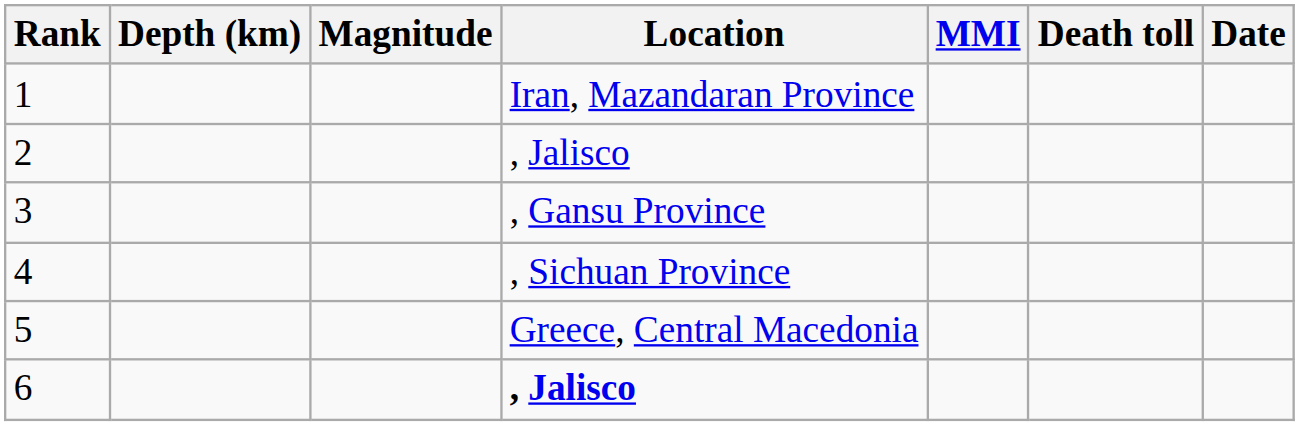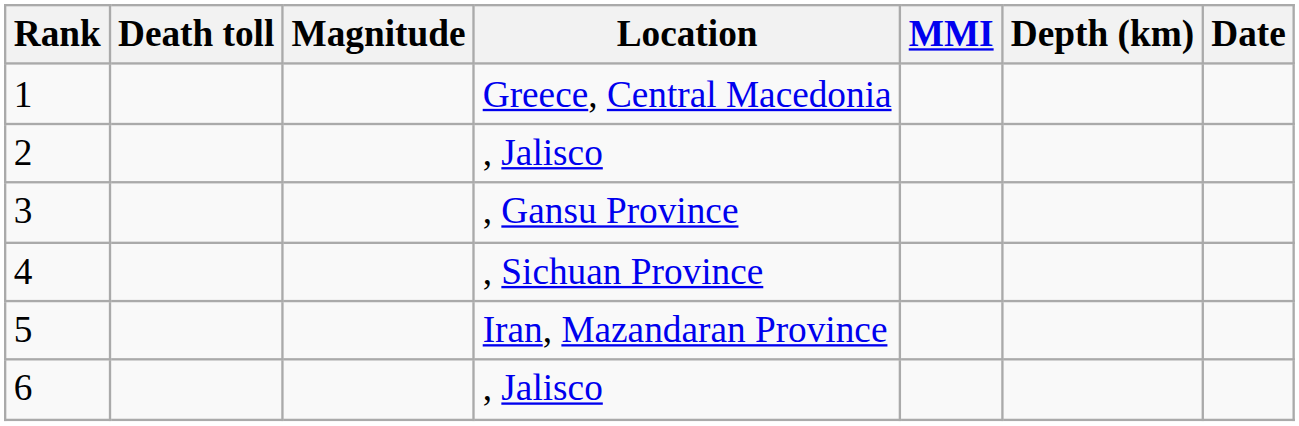 <table class="sortable wikitable" style="font-size:100%;">
 <tr>
 <th>Rank</th>
-<th>Depth (km)</th>
+<th>Death toll</th>
 <th>Magnitude</th>
 <th>Location</th>
 <th><a href='#'>MMI</a></th>
-<th>Death toll</th>
+<th>Depth (km)</th>
 <th>Date</th>
 </tr>
 <tr>
 <td>1</td>
 <td></td>
 <td></td>
-<td> <a href='#'>Iran</a>, <a href='#'>Mazandaran Province</a></td>
+<td> <a href='#'>Greece</a>, <a href='#'>Central Macedonia</a></td>
 <td></td>
 <td></td>
 <td></td>
 </tr>
 <tr>
 <td>2</td>
 <td></td>
 <td></td>
 <td>, <a href='#'>Jalisco</a></td>
 <td></td>
 <td></td>
 <td></td>
 </tr>
 <tr>
 <td>3</td>
 <td></td>
 <td></td>
 <td>, <a href='#'>Gansu Province</a></td>
 <td></td>
 <td></td>
 <td></td>
 </tr>
 <tr>
 <td>4</td>
 <td></td>
 <td></td>
 <td>, <a href='#'>Sichuan Province</a></td>
 <td></td>
 <td></td>
 <td></td>
 </tr>
 <tr>
 <td>5</td>
 <td></td>
 <td></td>
-<td> <a href='#'>Greece</a>, <a href='#'>Central Macedonia</a></td>
+<td> <a href='#'>Iran</a>, <a href='#'>Mazandaran Province</a></td>
 <td></td>
 <td></td>
 <td></td>
 </tr>
 <tr>
 <td>6</td>
 <td></td>
 <td></td>
-<td><strong>, <a href='#'>Jalisco</a></strong></td>
+<td>, <a href='#'>Jalisco</a></td>
 <td></td>
 <td></td>
 <td></td>
 </tr>
 </table>
